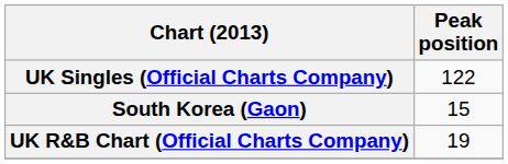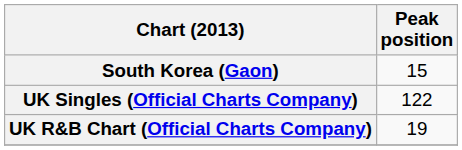 <table class="wikitable sortable plainrowheaders">
 <tr>
 <th>Chart (2013)</th>
 <th>Peak<br>position</th>
 </tr>
 <tr>
+<th scope="row">South Korea (<a href='#'>Gaon</a>)</th>
+<td style="text-align:center;">15</td>
+</tr>
+<tr>
 <th scope="row">UK Singles (<a href='#'>Official Charts Company</a>)</th>
 <td style="text-align:center;">122</td>
-</tr>
-<tr>
-<th scope="row">South Korea (<a href='#'>Gaon</a>)</th>
-<td style="text-align:center;">15</td>
 </tr>
 <tr>
 <th scope="row">UK R&B Chart (<a href='#'>Official Charts Company</a>)</th>
 <td style="text-align:center;">19</td>
 </tr>
 <tr>
 </tr>
 <tr>
 </tr>
 <tr>
 </tr>
 </table>
